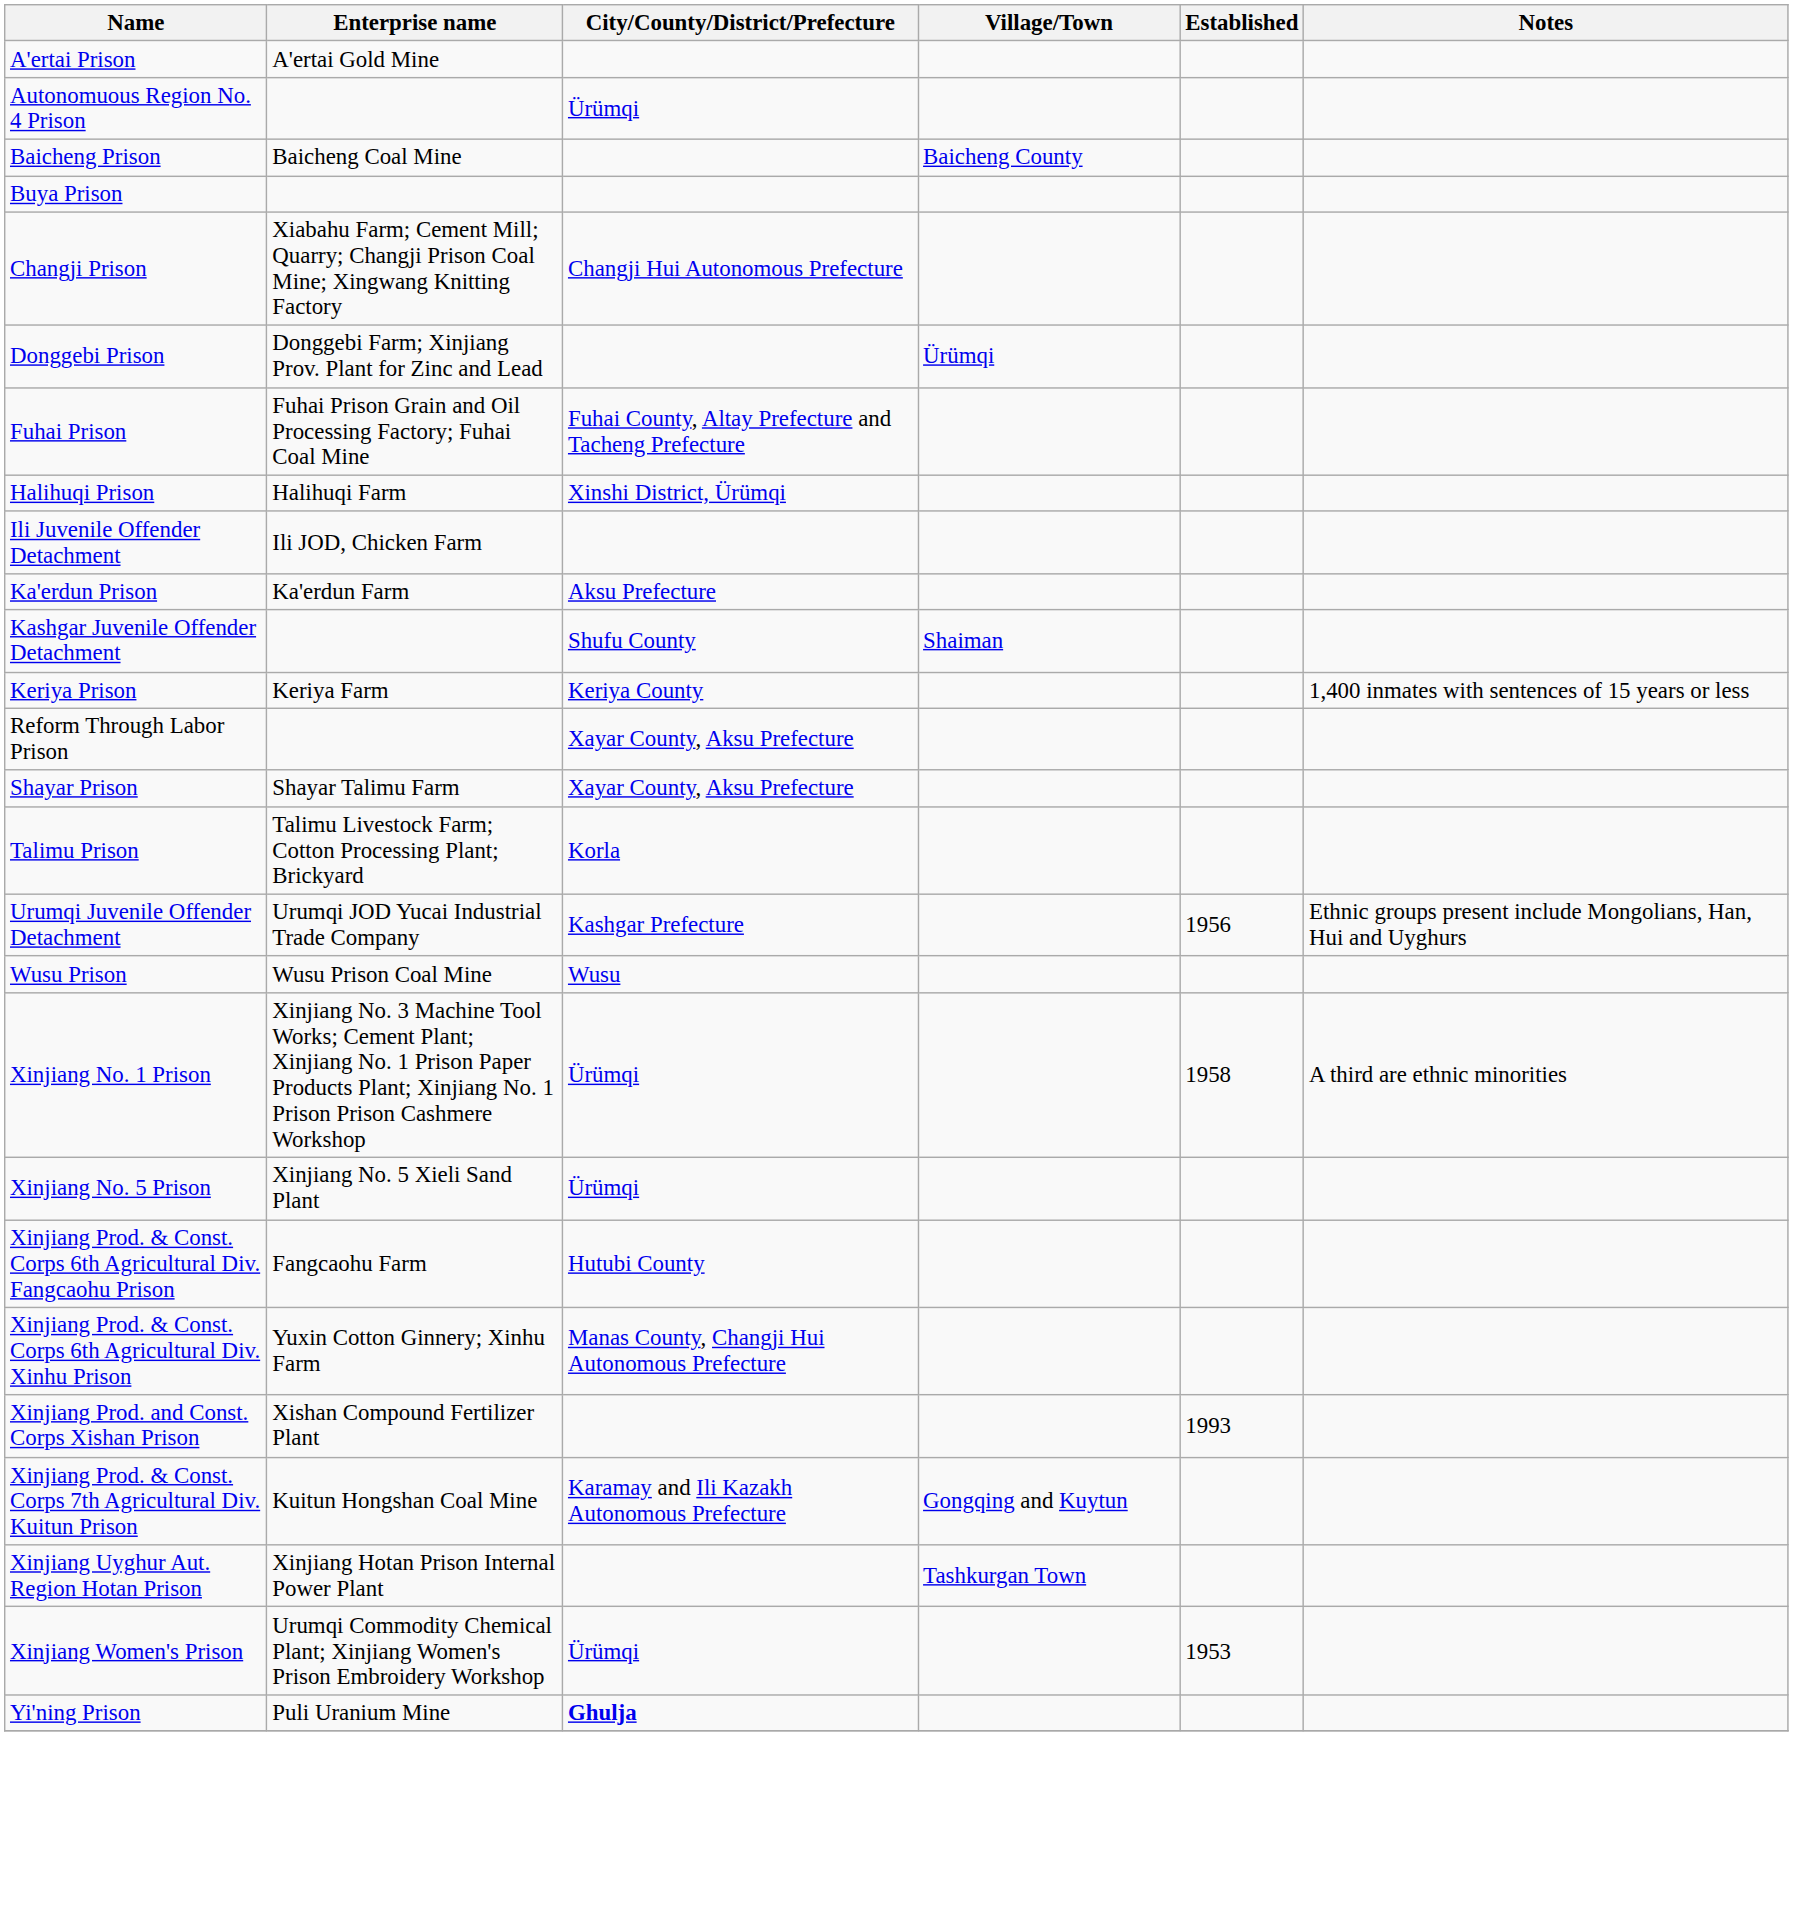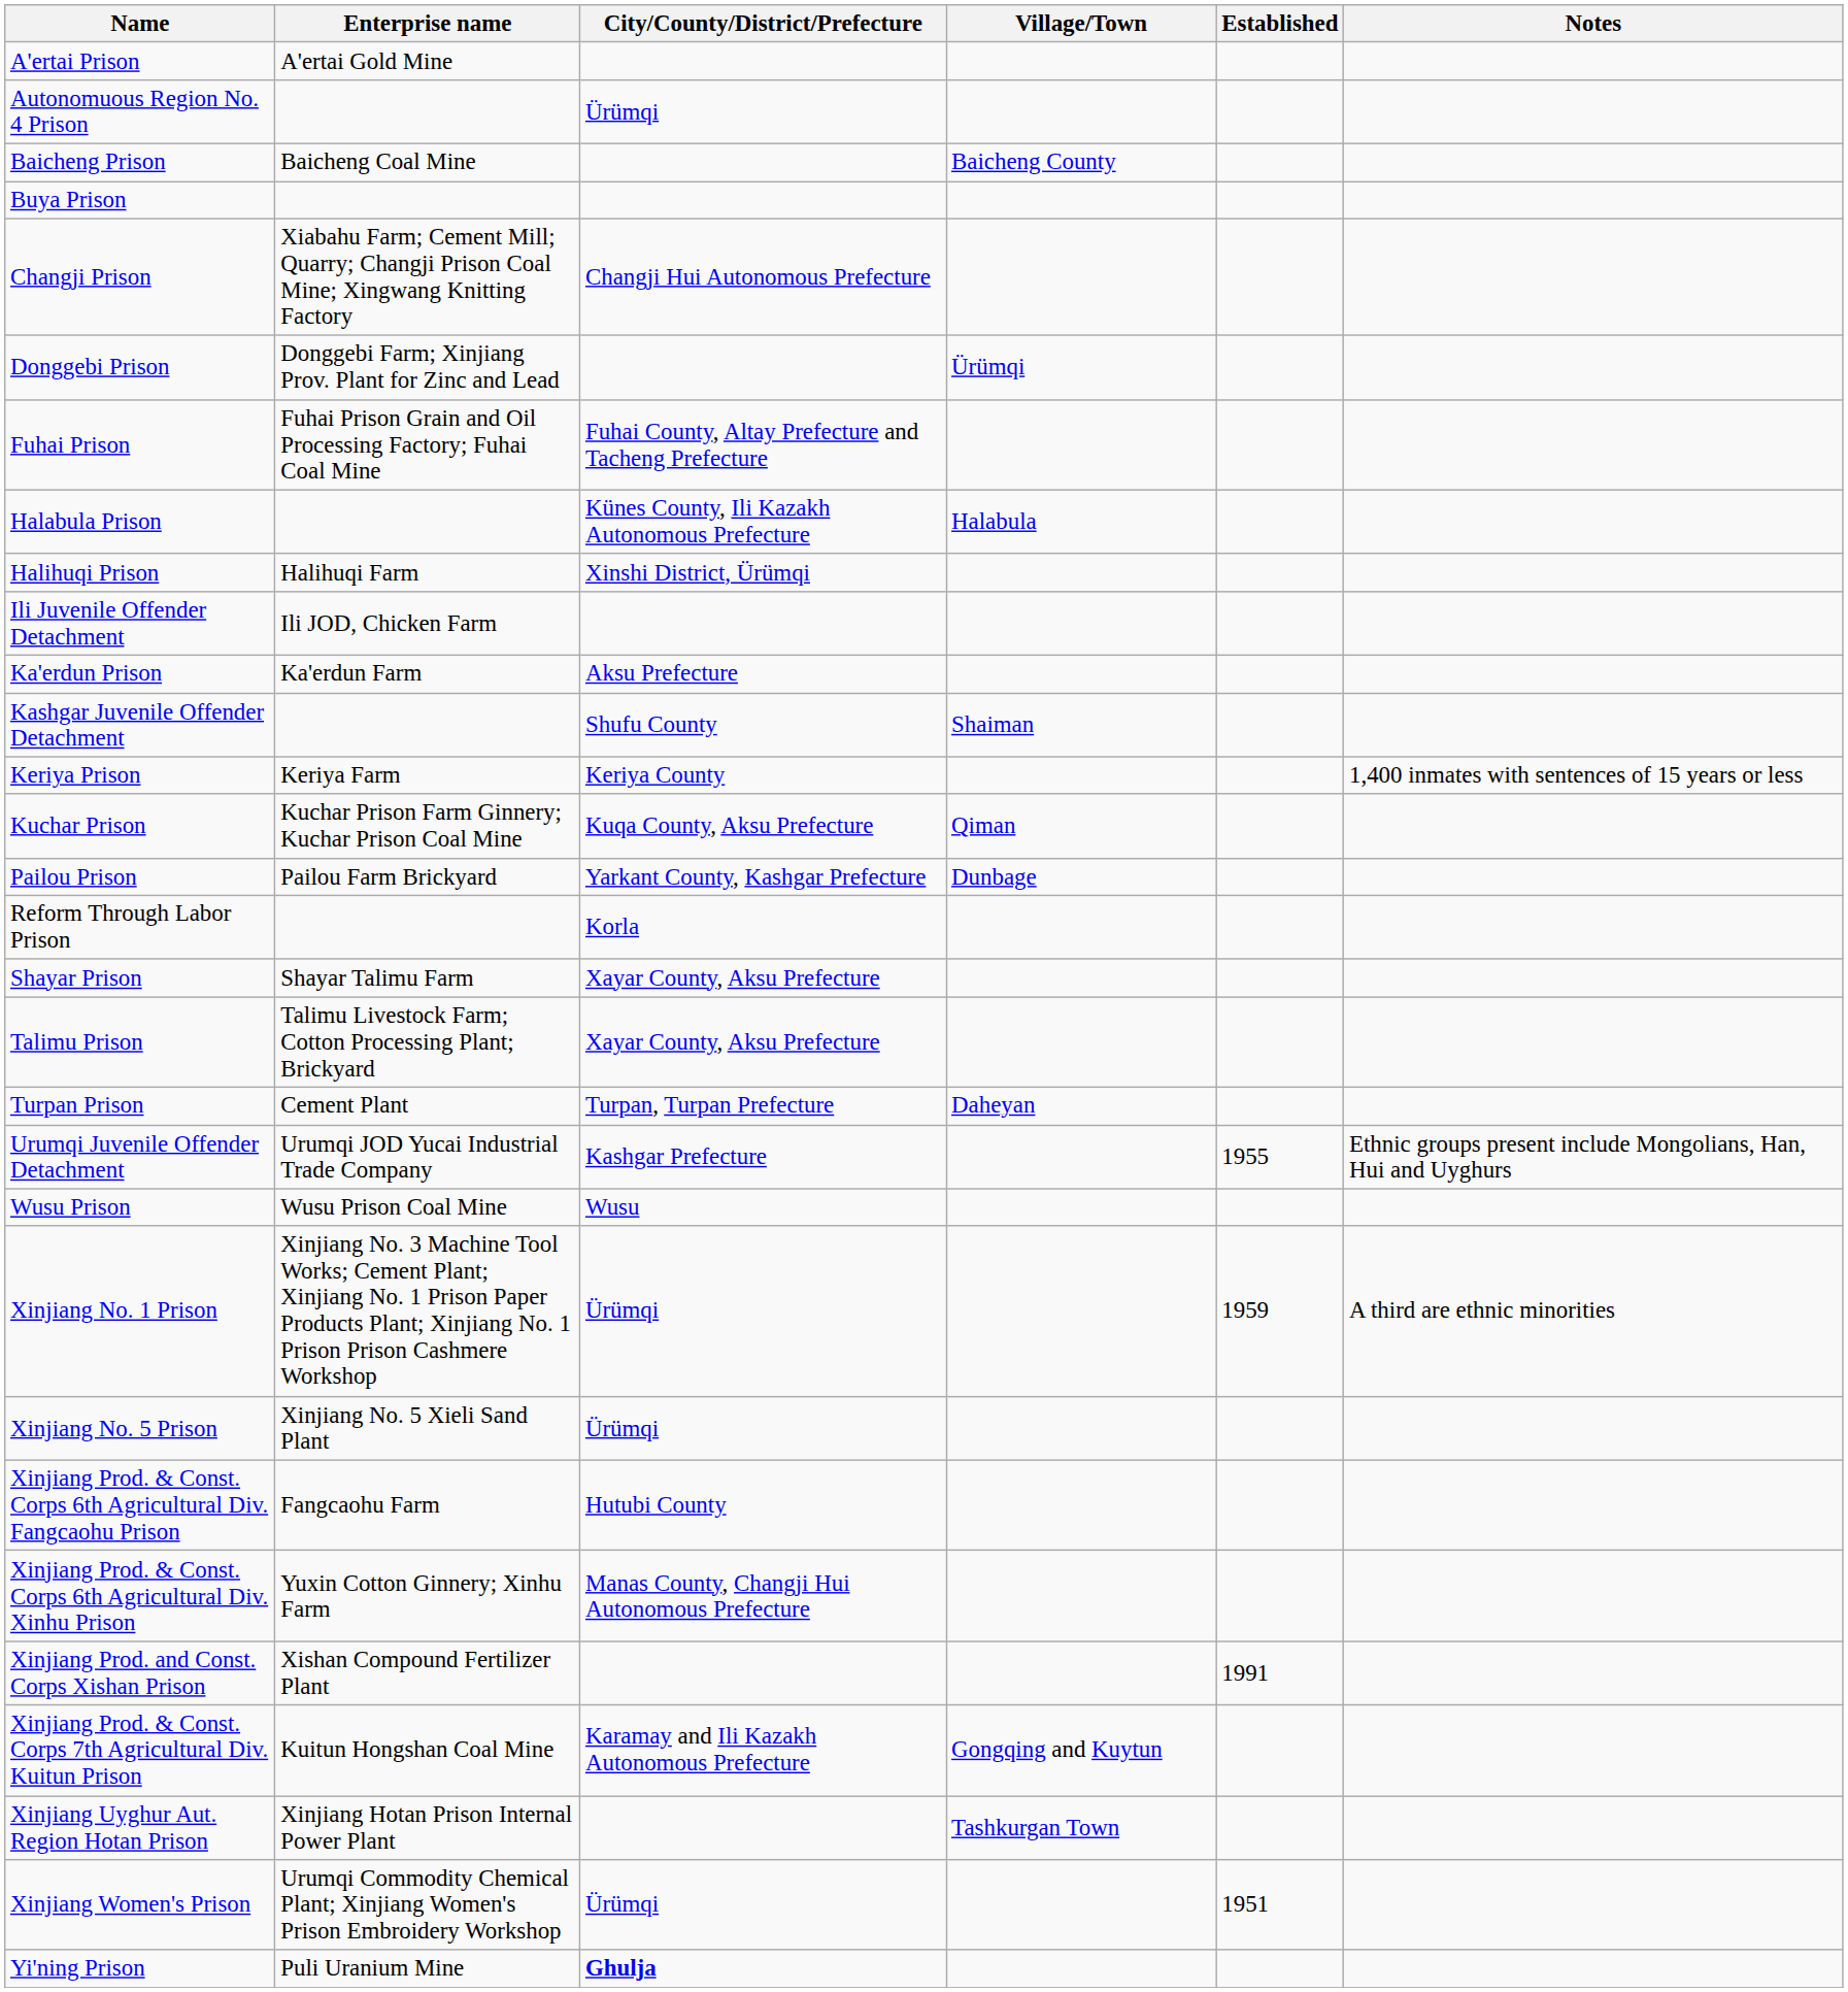 <table class="wikitable">
 <tr>
 <th width=15%>Name</th>
 <th width=17%>Enterprise name</th>
 <th width=20%>City/County/District/Prefecture</th>
 <th width=15%>Village/Town</th>
 <th width=5%>Established</th>
 <th width=28%>Notes</th>
 </tr>
 <tr>
 <td><a href='#'>A'ertai Prison</a></td>
 <td>A'ertai Gold Mine</td>
 <td></td>
 <td></td>
 <td></td>
 <td></td>
 </tr>
 <tr>
 <td><a href='#'>Autonomuous Region No. 4 Prison</a></td>
 <td></td>
 <td><a href='#'>Ürümqi</a></td>
 <td></td>
 <td></td>
 <td></td>
 </tr>
 <tr>
 <td><a href='#'>Baicheng Prison</a></td>
 <td>Baicheng Coal Mine</td>
 <td></td>
 <td><a href='#'>Baicheng County</a></td>
 <td></td>
 <td></td>
 </tr>
 <tr>
 <td><a href='#'>Buya Prison</a></td>
 <td></td>
 <td></td>
 <td></td>
 <td></td>
 <td></td>
 </tr>
 <tr>
 <td><a href='#'>Changji Prison</a></td>
 <td>Xiabahu Farm; Cement Mill; Quarry; Changji Prison Coal Mine; Xingwang Knitting Factory</td>
 <td><a href='#'>Changji Hui Autonomous Prefecture</a></td>
 <td></td>
 <td></td>
 <td></td>
 </tr>
 <tr>
 <td><a href='#'>Donggebi Prison</a></td>
 <td>Donggebi Farm; Xinjiang Prov. Plant for Zinc and Lead</td>
 <td></td>
 <td><a href='#'>Ürümqi</a></td>
 <td></td>
 <td></td>
 </tr>
 <tr>
 <td><a href='#'>Fuhai Prison</a></td>
 <td>Fuhai Prison Grain and Oil Processing Factory; Fuhai Coal Mine</td>
 <td><a href='#'>Fuhai County</a>, <a href='#'>Altay Prefecture</a> and <a href='#'>Tacheng Prefecture</a></td>
 <td></td>
 <td></td>
 <td></td>
 </tr>
 <tr>
+<td><a href='#'>Halabula Prison</a></td>
+<td></td>
+<td><a href='#'>Künes County</a>, <a href='#'>Ili Kazakh Autonomous Prefecture</a></td>
+<td><a href='#'>Halabula</a></td>
+<td></td>
+<td></td>
+</tr>
+<tr>
 <td><a href='#'>Halihuqi Prison</a></td>
 <td>Halihuqi Farm</td>
 <td><a href='#'>Xinshi District, Ürümqi</a></td>
 <td></td>
 <td></td>
 <td></td>
 </tr>
 <tr>
 <td><a href='#'>Ili Juvenile Offender Detachment</a></td>
 <td>Ili JOD, Chicken Farm</td>
 <td></td>
 <td></td>
 <td></td>
 <td></td>
 </tr>
 <tr>
 <td><a href='#'>Ka'erdun Prison</a></td>
 <td>Ka'erdun Farm</td>
 <td><a href='#'>Aksu Prefecture</a></td>
 <td></td>
 <td></td>
 <td></td>
 </tr>
 <tr>
 <td><a href='#'>Kashgar Juvenile Offender Detachment</a></td>
 <td></td>
 <td><a href='#'>Shufu County</a></td>
 <td><a href='#'>Shaiman</a></td>
 <td></td>
 <td></td>
 </tr>
 <tr>
 <td><a href='#'>Keriya Prison</a></td>
 <td>Keriya Farm</td>
 <td><a href='#'>Keriya County</a></td>
 <td></td>
 <td></td>
 <td>1,400 inmates with sentences of 15 years or less</td>
 </tr>
 <tr>
+<td><a href='#'>Kuchar Prison</a></td>
+<td>Kuchar Prison Farm Ginnery; Kuchar Prison Coal Mine</td>
+<td><a href='#'>Kuqa County</a>, <a href='#'>Aksu Prefecture</a></td>
+<td><a href='#'>Qiman</a></td>
+<td></td>
+<td></td>
+</tr>
+<tr>
+<td><a href='#'>Pailou Prison</a></td>
+<td>Pailou Farm Brickyard</td>
+<td><a href='#'>Yarkant County</a>, <a href='#'>Kashgar Prefecture</a></td>
+<td><a href='#'>Dunbage</a></td>
+<td></td>
+<td></td>
+</tr>
+<tr>
 <td>Reform Through Labor Prison</td>
 <td></td>
-<td><a href='#'>Xayar County</a>, <a href='#'>Aksu Prefecture</a></td>
+<td><a href='#'>Korla</a></td>
 <td></td>
 <td></td>
 <td></td>
 </tr>
 <tr>
 <td><a href='#'>Shayar Prison</a></td>
 <td>Shayar Talimu Farm</td>
 <td><a href='#'>Xayar County</a>, <a href='#'>Aksu Prefecture</a></td>
 <td></td>
 <td></td>
 <td></td>
 </tr>
 <tr>
 <td><a href='#'>Talimu Prison</a></td>
 <td>Talimu Livestock Farm; Cotton Processing Plant; Brickyard</td>
-<td><a href='#'>Korla</a></td>
+<td><a href='#'>Xayar County</a>, <a href='#'>Aksu Prefecture</a></td>
 <td></td>
+<td></td>
+<td></td>
+</tr>
+<tr>
+<td><a href='#'>Turpan Prison</a></td>
+<td>Cement Plant</td>
+<td><a href='#'>Turpan</a>, <a href='#'>Turpan Prefecture</a></td>
+<td><a href='#'>Daheyan</a></td>
 <td></td>
 <td></td>
 </tr>
 <tr>
 <td><a href='#'>Urumqi Juvenile Offender Detachment</a></td>
 <td>Urumqi JOD Yucai Industrial Trade Company</td>
 <td><a href='#'>Kashgar Prefecture</a></td>
 <td></td>
-<td>1956</td>
+<td>1955</td>
 <td>Ethnic groups present include Mongolians, Han, Hui and Uyghurs</td>
 </tr>
 <tr>
 <td><a href='#'>Wusu Prison</a></td>
 <td>Wusu Prison Coal Mine</td>
 <td><a href='#'>Wusu</a></td>
 <td></td>
 <td></td>
 <td></td>
 </tr>
 <tr>
 <td><a href='#'>Xinjiang No. 1 Prison</a></td>
 <td>Xinjiang No. 3 Machine Tool Works; Cement Plant; Xinjiang No. 1 Prison Paper Products Plant; Xinjiang No. 1 Prison Prison Cashmere Workshop</td>
 <td><a href='#'>Ürümqi</a></td>
 <td></td>
-<td>1958</td>
+<td>1959</td>
 <td>A third are ethnic minorities</td>
 </tr>
 <tr>
 <td><a href='#'>Xinjiang No. 5 Prison</a></td>
 <td>Xinjiang No. 5 Xieli Sand Plant</td>
 <td><a href='#'>Ürümqi</a></td>
 <td></td>
 <td></td>
 <td></td>
 </tr>
 <tr>
 <td><a href='#'>Xinjiang Prod. & Const. Corps 6th Agricultural Div. Fangcaohu Prison</a></td>
 <td>Fangcaohu Farm</td>
 <td><a href='#'>Hutubi County</a></td>
 <td></td>
 <td></td>
 <td></td>
 </tr>
 <tr>
 <td><a href='#'>Xinjiang Prod. & Const. Corps 6th Agricultural Div. Xinhu Prison</a></td>
 <td>Yuxin Cotton Ginnery; Xinhu Farm</td>
 <td><a href='#'>Manas County</a>, <a href='#'>Changji Hui Autonomous Prefecture</a></td>
 <td></td>
 <td></td>
 <td></td>
 </tr>
 <tr>
 <td><a href='#'>Xinjiang Prod. and Const. Corps Xishan Prison</a></td>
 <td>Xishan Compound Fertilizer Plant</td>
 <td></td>
 <td></td>
-<td>1993</td>
+<td>1991</td>
 <td></td>
 </tr>
 <tr>
 <td><a href='#'>Xinjiang Prod. & Const. Corps 7th Agricultural Div. Kuitun Prison</a></td>
 <td>Kuitun Hongshan Coal Mine</td>
 <td><a href='#'>Karamay</a> and <a href='#'>Ili Kazakh Autonomous Prefecture</a></td>
 <td><a href='#'>Gongqing</a> and <a href='#'>Kuytun</a></td>
 <td></td>
 <td></td>
 </tr>
 <tr>
 <td><a href='#'>Xinjiang Uyghur Aut. Region Hotan Prison</a></td>
 <td>Xinjiang Hotan Prison Internal Power Plant</td>
 <td></td>
 <td><a href='#'>Tashkurgan Town</a></td>
 <td></td>
 <td></td>
 </tr>
 <tr>
 <td><a href='#'>Xinjiang Women's Prison</a></td>
 <td>Urumqi Commodity Chemical Plant; Xinjiang Women's Prison Embroidery Workshop</td>
 <td><a href='#'>Ürümqi</a></td>
 <td></td>
-<td>1953</td>
+<td>1951</td>
 <td></td>
 </tr>
 <tr>
 <td><a href='#'>Yi'ning Prison</a></td>
 <td>Puli Uranium Mine</td>
 <td><strong><a href='#'>Ghulja</a></strong></td>
 <td></td>
 <td></td>
 <td></td>
 </tr>
 <tr>
 </tr>
 </table>
